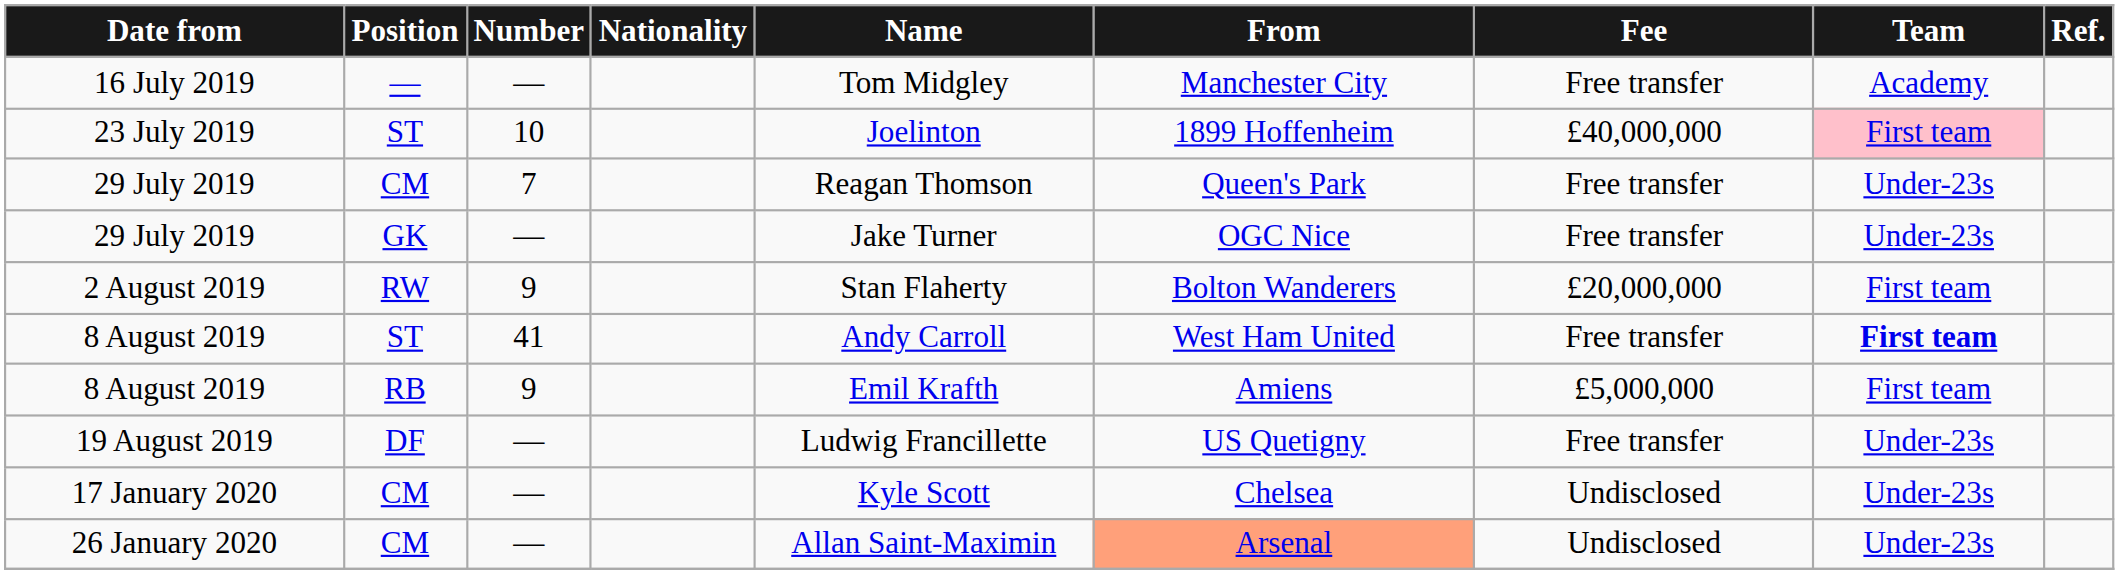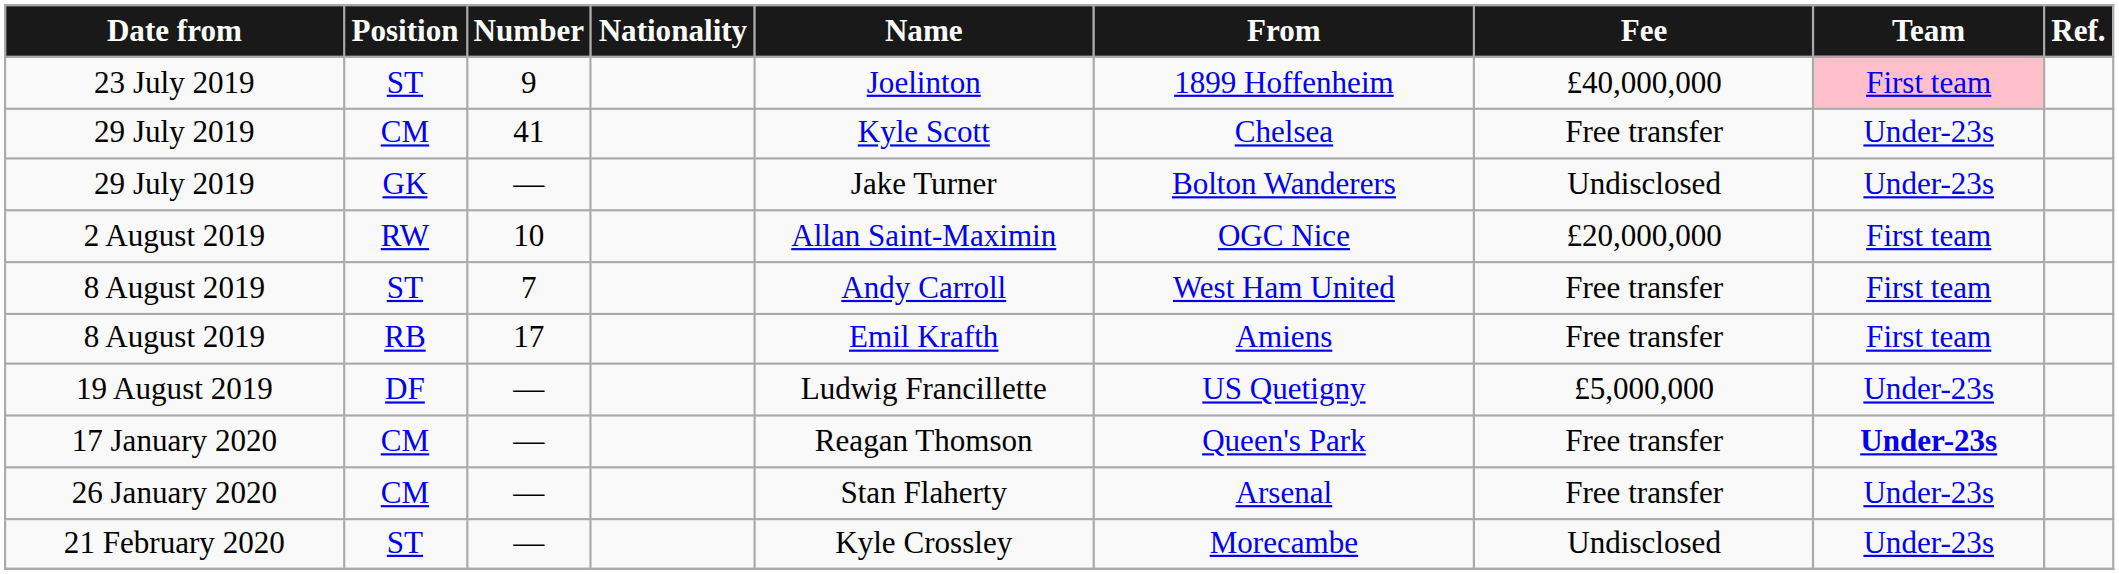 <table class="wikitable"  style="text-align:center; font-size:90%; ">
 <tr>
 <th style="background:#191919; color:white; width:150px;">Date from</th>
 <th style="background:#191919; color:white; width:50px;">Position</th>
 <th style="background:#191919; color:white; width:50px;">Number</th>
 <th style="background:#191919; color:white; width:50px;">Nationality</th>
 <th style="background:#191919; color:white; width:150px;">Name</th>
 <th style="background:#191919; color:white; width:170px;">From</th>
 <th style="background:#191919; color:white; width:150px;">Fee</th>
 <th style="background:#191919; color:white; width:100px;">Team</th>
 <th style="background:#191919; color:white; width:25px;">Ref.</th>
 </tr>
 <tr>
-<td>16 July 2019</td>
-<td><a href='#'>—</a></td>
-<td>—</td>
-<td></td>
-<td>Tom Midgley</td>
-<td> <a href='#'>Manchester City</a></td>
-<td>Free transfer</td>
-<td><a href='#'>Academy</a></td>
-<td></td>
-</tr>
-<tr>
 <td>23 July 2019</td>
 <td><a href='#'>ST</a></td>
-<td>10</td>
+<td>9</td>
 <td></td>
 <td><a href='#'>Joelinton</a></td>
 <td> <a href='#'>1899 Hoffenheim</a></td>
 <td>£40,000,000</td>
 <td style="background: pink;"><a href='#'>First team</a></td>
 <td></td>
 </tr>
 <tr>
 <td>29 July 2019</td>
 <td><a href='#'>CM</a></td>
-<td>7</td>
+<td>41</td>
 <td></td>
-<td>Reagan Thomson</td>
-<td> <a href='#'>Queen's Park</a></td>
+<td><a href='#'>Kyle Scott</a></td>
+<td> <a href='#'>Chelsea</a></td>
 <td>Free transfer</td>
 <td><a href='#'>Under-23s</a></td>
 <td></td>
 </tr>
 <tr>
 <td>29 July 2019</td>
 <td><a href='#'>GK</a></td>
 <td>—</td>
 <td></td>
 <td>Jake Turner</td>
-<td> <a href='#'>OGC Nice</a></td>
-<td>Free transfer</td>
+<td> <a href='#'>Bolton Wanderers</a></td>
+<td>Undisclosed</td>
 <td><a href='#'>Under-23s</a></td>
 <td></td>
 </tr>
 <tr>
 <td>2 August 2019</td>
 <td><a href='#'>RW</a></td>
-<td>9</td>
+<td>10</td>
 <td></td>
-<td>Stan Flaherty</td>
-<td> <a href='#'>Bolton Wanderers</a></td>
+<td><a href='#'>Allan Saint-Maximin</a></td>
+<td> <a href='#'>OGC Nice</a></td>
 <td>£20,000,000</td>
 <td><a href='#'>First team</a></td>
 <td></td>
 </tr>
 <tr>
 <td>8 August 2019</td>
 <td><a href='#'>ST</a></td>
-<td>41</td>
+<td>7</td>
 <td></td>
 <td><a href='#'>Andy Carroll</a></td>
 <td> <a href='#'>West Ham United</a></td>
 <td>Free transfer</td>
-<td><strong><a href='#'>First team</a></strong></td>
+<td><a href='#'>First team</a></td>
 <td></td>
 </tr>
 <tr>
 <td>8 August 2019</td>
 <td><a href='#'>RB</a></td>
-<td>9</td>
+<td>17</td>
 <td></td>
 <td><a href='#'>Emil Krafth</a></td>
 <td> <a href='#'>Amiens</a></td>
-<td>£5,000,000</td>
+<td>Free transfer</td>
 <td><a href='#'>First team</a></td>
 <td></td>
 </tr>
 <tr>
 <td>19 August 2019</td>
 <td><a href='#'>DF</a></td>
 <td>—</td>
 <td></td>
 <td>Ludwig Francillette</td>
 <td> <a href='#'>US Quetigny</a></td>
-<td>Free transfer</td>
+<td>£5,000,000</td>
 <td><a href='#'>Under-23s</a></td>
 <td></td>
 </tr>
 <tr>
 <td>17 January 2020</td>
 <td><a href='#'>CM</a></td>
 <td>—</td>
 <td></td>
-<td><a href='#'>Kyle Scott</a></td>
-<td> <a href='#'>Chelsea</a></td>
-<td>Undisclosed</td>
-<td><a href='#'>Under-23s</a></td>
+<td>Reagan Thomson</td>
+<td> <a href='#'>Queen's Park</a></td>
+<td>Free transfer</td>
+<td><strong><a href='#'>Under-23s</a></strong></td>
 <td></td>
 </tr>
 <tr>
 <td>26 January 2020</td>
 <td><a href='#'>CM</a></td>
 <td>—</td>
 <td></td>
-<td><a href='#'>Allan Saint-Maximin</a></td>
-<td style="background: lightsalmon;"> <a href='#'>Arsenal</a></td>
+<td>Stan Flaherty</td>
+<td> <a href='#'>Arsenal</a></td>
+<td>Free transfer</td>
+<td><a href='#'>Under-23s</a></td>
+<td></td>
+</tr>
+<tr>
+<td>21 February 2020</td>
+<td><a href='#'>ST</a></td>
+<td>—</td>
+<td></td>
+<td>Kyle Crossley</td>
+<td> <a href='#'>Morecambe</a></td>
 <td>Undisclosed</td>
 <td><a href='#'>Under-23s</a></td>
 <td></td>
 </tr>
 <tr>
 </tr>
 </table>
